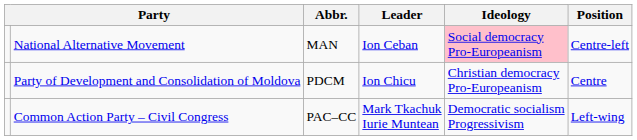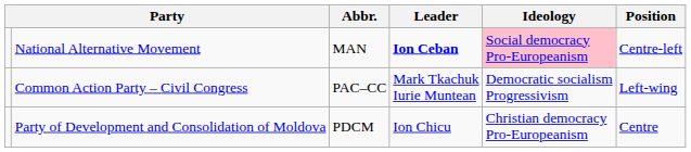 <table class="wikitable sortable">
 <tr>
 <th colspan="2">Party</th>
 <th>Abbr.</th>
 <th>Leader</th>
 <th>Ideology</th>
 <th>Position</th>
 </tr>
 <tr>
 <td bgcolor=></td>
 <td><a href='#'>National Alternative Movement</a></td>
 <td>MAN</td>
-<td><a href='#'>Ion Ceban</a></td>
+<td><strong><a href='#'>Ion Ceban</a></strong></td>
 <td style="background: pink;"><a href='#'>Social democracy</a><br><a href='#'>Pro-Europeanism</a></td>
 <td><a href='#'>Centre-left</a></td>
+</tr>
+<tr>
+<td bgcolor=></td>
+<td><a href='#'>Common Action Party – Civil Congress</a></td>
+<td>PAC–CC</td>
+<td><a href='#'>Mark Tkachuk</a><br><a href='#'>Iurie Muntean</a></td>
+<td><a href='#'>Democratic socialism</a><br><a href='#'>Progressivism</a></td>
+<td><a href='#'>Left-wing</a></td>
 </tr>
 <tr>
 <td bgcolor=></td>
 <td><a href='#'>Party of Development and Consolidation of Moldova</a></td>
 <td>PDCM</td>
 <td><a href='#'>Ion Chicu</a></td>
 <td><a href='#'>Christian democracy</a><br><a href='#'>Pro-Europeanism</a></td>
 <td><a href='#'>Centre</a></td>
 </tr>
-<tr>
-<td bgcolor=></td>
-<td><a href='#'>Common Action Party – Civil Congress</a></td>
-<td>PAC–CC</td>
-<td><a href='#'>Mark Tkachuk</a><br><a href='#'>Iurie Muntean</a></td>
-<td><a href='#'>Democratic socialism</a><br><a href='#'>Progressivism</a></td>
-<td><a href='#'>Left-wing</a></td>
-</tr>
 </table>
